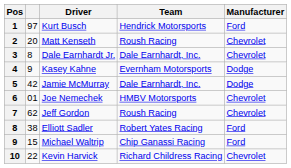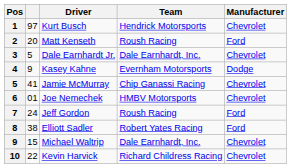 <table class="wikitable" style="font-size:95%">
 <tr>
 <th>Pos</th>
 <th></th>
 <th>Driver</th>
 <th>Team</th>
 <th>Manufacturer</th>
 </tr>
 <tr>
 <th>1</th>
 <td>97</td>
 <td><a href='#'>Kurt Busch</a></td>
 <td><a href='#'>Hendrick Motorsports</a></td>
-<td><a href='#'>Ford</a></td>
+<td><a href='#'>Chevrolet</a></td>
 </tr>
 <tr>
 <th>2</th>
 <td>20</td>
 <td><a href='#'>Matt Kenseth</a></td>
 <td><a href='#'>Roush Racing</a></td>
-<td><a href='#'>Chevrolet</a></td>
+<td><a href='#'>Ford</a></td>
 </tr>
 <tr>
 <th>3</th>
-<td>8</td>
+<td>5</td>
 <td><a href='#'>Dale Earnhardt Jr.</a></td>
 <td><a href='#'>Dale Earnhardt, Inc.</a></td>
 <td><a href='#'>Chevrolet</a></td>
 </tr>
 <tr>
 <th>4</th>
 <td>9</td>
 <td><a href='#'>Kasey Kahne</a></td>
 <td><a href='#'>Evernham Motorsports</a></td>
 <td><a href='#'>Dodge</a></td>
 </tr>
 <tr>
 <th>5</th>
-<td>42</td>
+<td>41</td>
 <td><a href='#'>Jamie McMurray</a></td>
-<td><a href='#'>Dale Earnhardt, Inc.</a></td>
-<td><a href='#'>Dodge</a></td>
+<td><a href='#'>Chip Ganassi Racing</a></td>
+<td><a href='#'>Chevrolet</a></td>
 </tr>
 <tr>
 <th>6</th>
 <td>01</td>
 <td><a href='#'>Joe Nemechek</a></td>
 <td><a href='#'>HMBV Motorsports</a></td>
 <td><a href='#'>Chevrolet</a></td>
 </tr>
 <tr>
 <th>7</th>
-<td>62</td>
+<td>24</td>
 <td><a href='#'>Jeff Gordon</a></td>
 <td><a href='#'>Roush Racing</a></td>
-<td><a href='#'>Chevrolet</a></td>
+<td><a href='#'>Ford</a></td>
 </tr>
 <tr>
 <th>8</th>
 <td>38</td>
 <td><a href='#'>Elliott Sadler</a></td>
 <td><a href='#'>Robert Yates Racing</a></td>
 <td><a href='#'>Ford</a></td>
 </tr>
 <tr>
 <th>9</th>
 <td>15</td>
 <td><a href='#'>Michael Waltrip</a></td>
-<td><a href='#'>Chip Ganassi Racing</a></td>
-<td><a href='#'>Ford</a></td>
+<td><a href='#'>Dale Earnhardt, Inc.</a></td>
+<td><a href='#'>Chevrolet</a></td>
 </tr>
 <tr>
 <th>10</th>
 <td>22</td>
 <td><a href='#'>Kevin Harvick</a></td>
 <td><a href='#'>Richard Childress Racing</a></td>
 <td><a href='#'>Chevrolet</a></td>
 </tr>
 </table>
